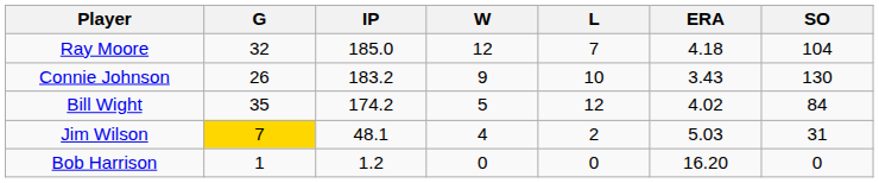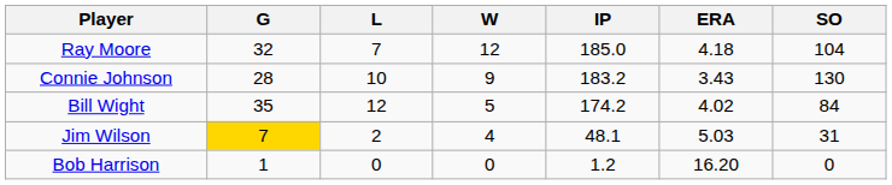 <table class="wikitable sortable">
 <tr>
 <th bgcolor="#DDDDFF" width="16%">Player</th>
 <th bgcolor="#DDDDFF" width="9%">G</th>
+<th bgcolor="#DDDDFF" width="9%">L</th>
+<th bgcolor="#DDDDFF" width="9%">W</th>
 <th bgcolor="#DDDDFF" width="9%">IP</th>
-<th bgcolor="#DDDDFF" width="9%">W</th>
-<th bgcolor="#DDDDFF" width="9%">L</th>
 <th bgcolor="#DDDDFF" width="9%">ERA</th>
 <th bgcolor="#DDDDFF" width="9%">SO</th>
 </tr>
 <tr align="center">
 <td><a href='#'>Ray Moore</a></td>
 <td>32</td>
+<td>7</td>
+<td>12</td>
 <td>185.0</td>
-<td>12</td>
-<td>7</td>
 <td>4.18</td>
 <td>104</td>
 </tr>
 <tr align="center">
 <td><a href='#'>Connie Johnson</a></td>
-<td>26</td>
+<td>28</td>
+<td>10</td>
+<td>9</td>
 <td>183.2</td>
-<td>9</td>
-<td>10</td>
 <td>3.43</td>
 <td>130</td>
 </tr>
 <tr align="center">
 <td><a href='#'>Bill Wight</a></td>
 <td>35</td>
+<td>12</td>
+<td>5</td>
 <td>174.2</td>
-<td>5</td>
-<td>12</td>
 <td>4.02</td>
 <td>84</td>
 </tr>
 <tr align="center">
 <td><a href='#'>Jim Wilson</a></td>
 <td style="background: gold;">7</td>
+<td>2</td>
+<td>4</td>
 <td>48.1</td>
-<td>4</td>
-<td>2</td>
 <td>5.03</td>
 <td>31</td>
 </tr>
 <tr align="center">
 <td><a href='#'>Bob Harrison</a></td>
 <td>1</td>
-<td>1.2</td>
 <td>0</td>
 <td>0</td>
+<td>1.2</td>
 <td>16.20</td>
 <td>0</td>
 </tr>
 </table>
